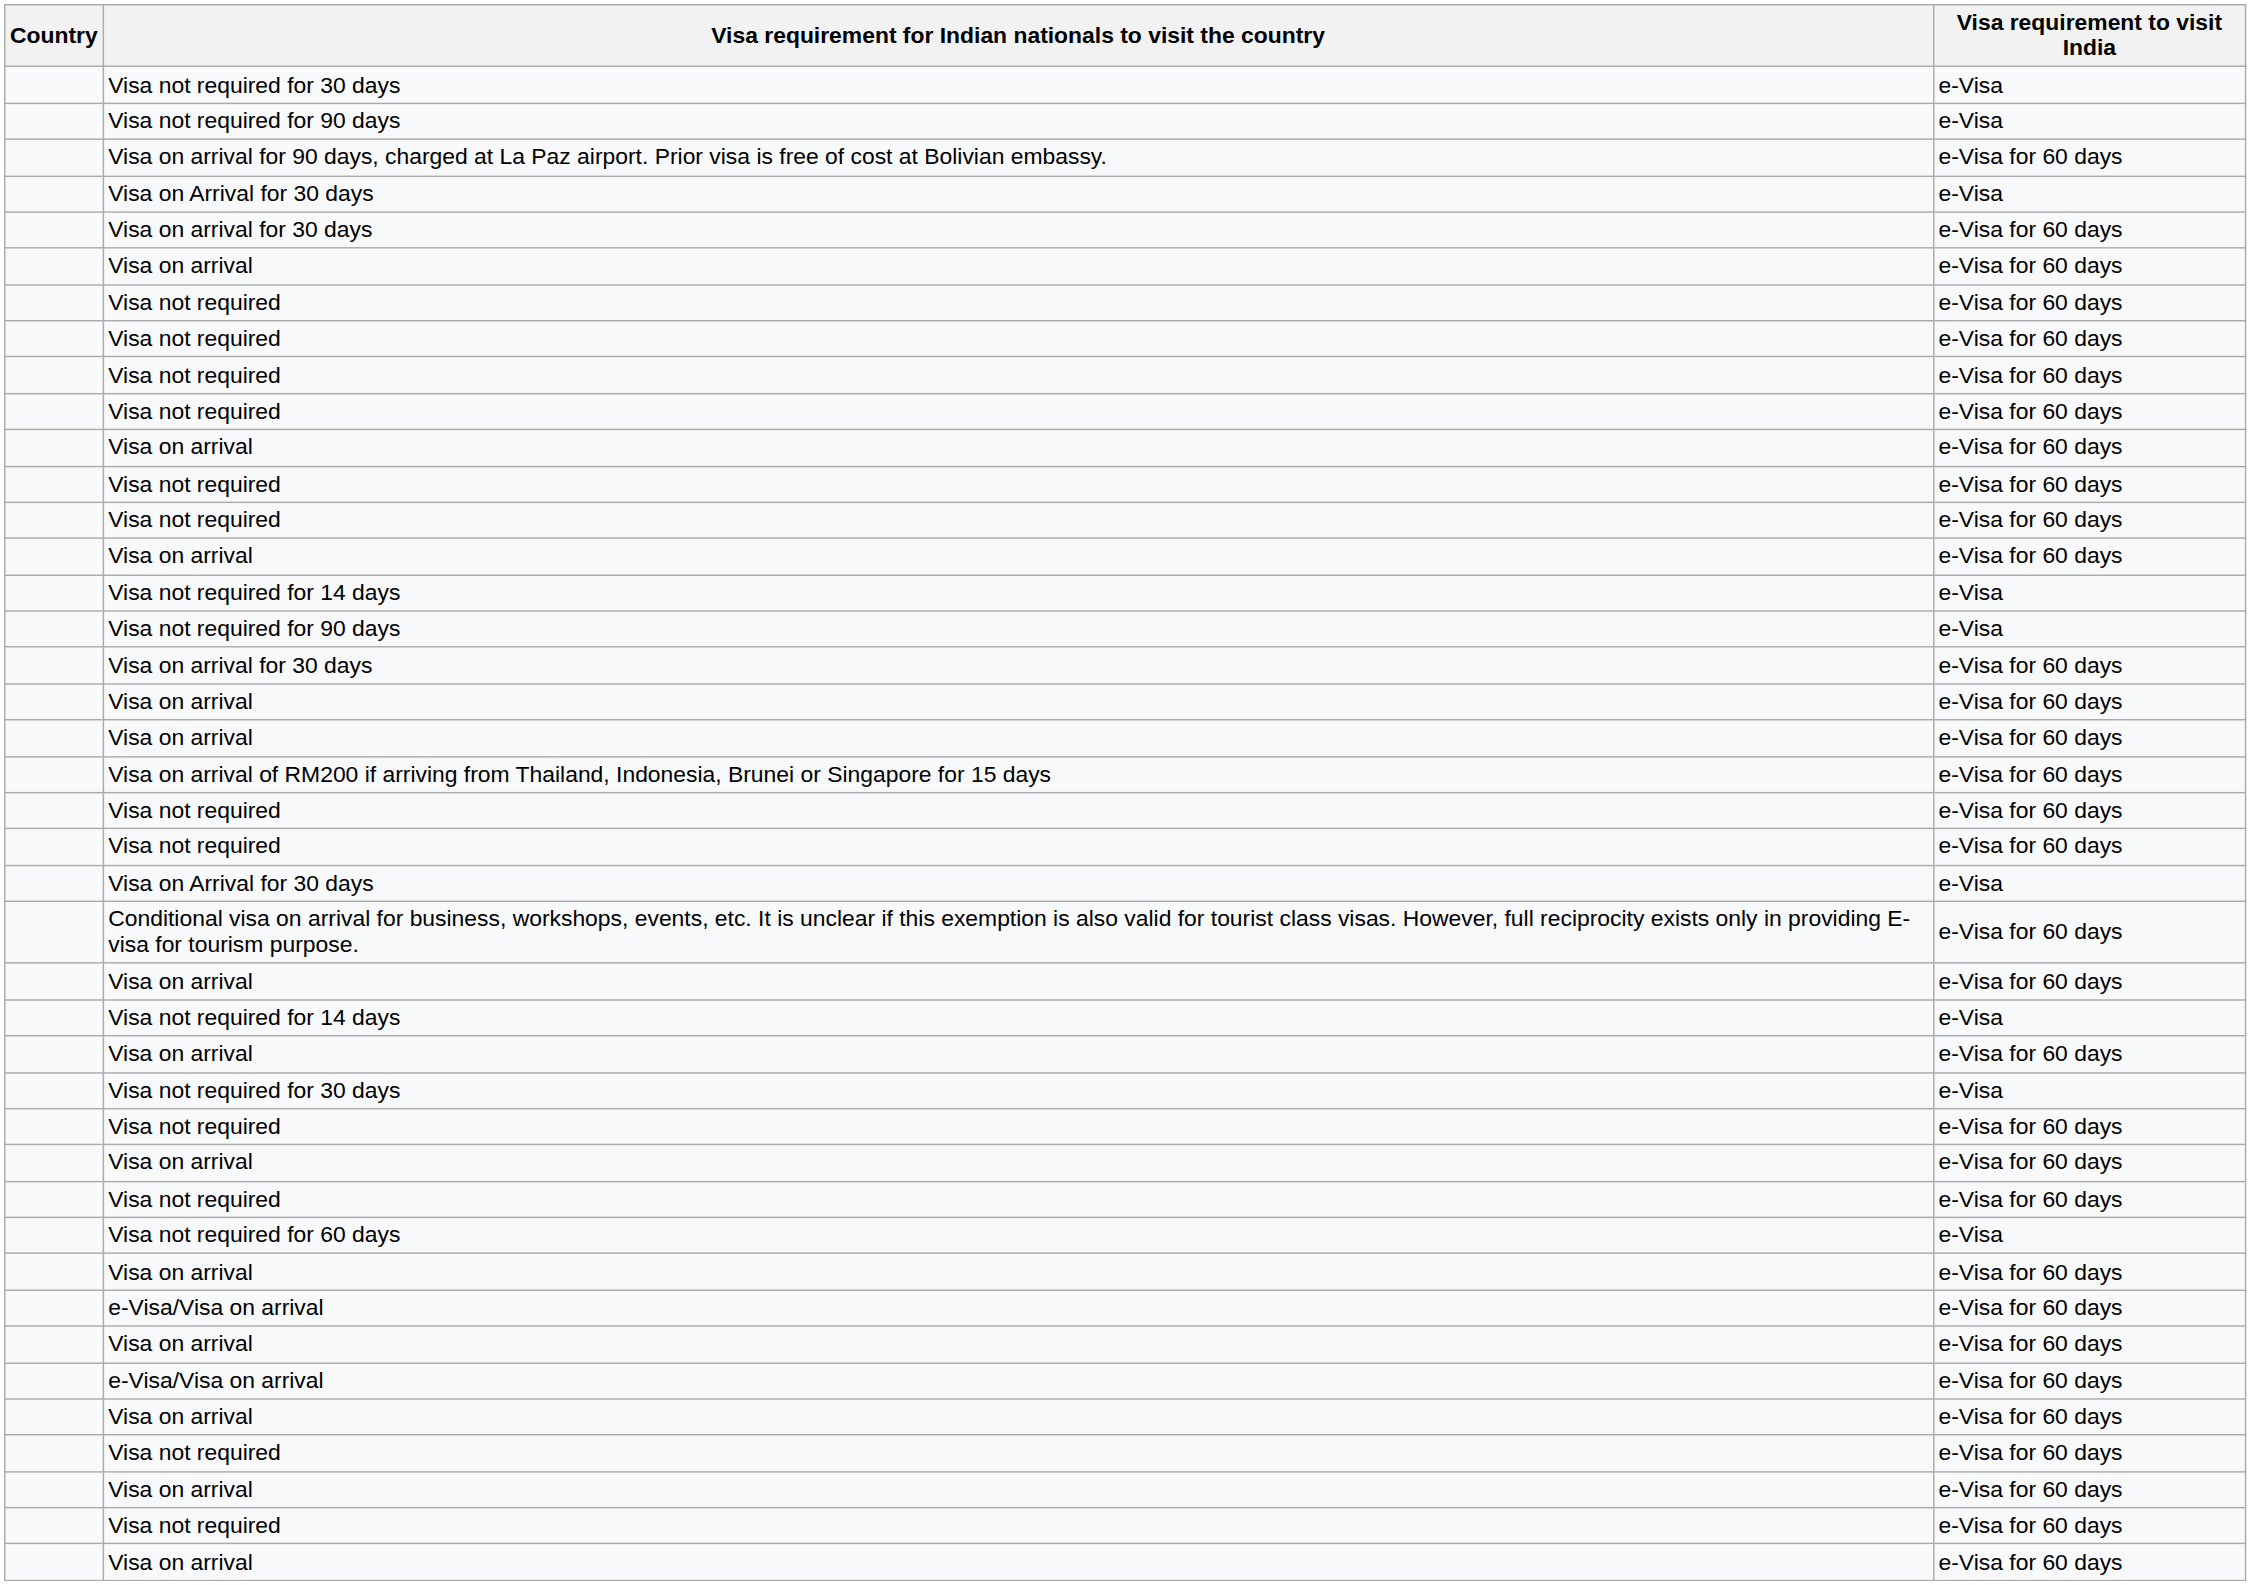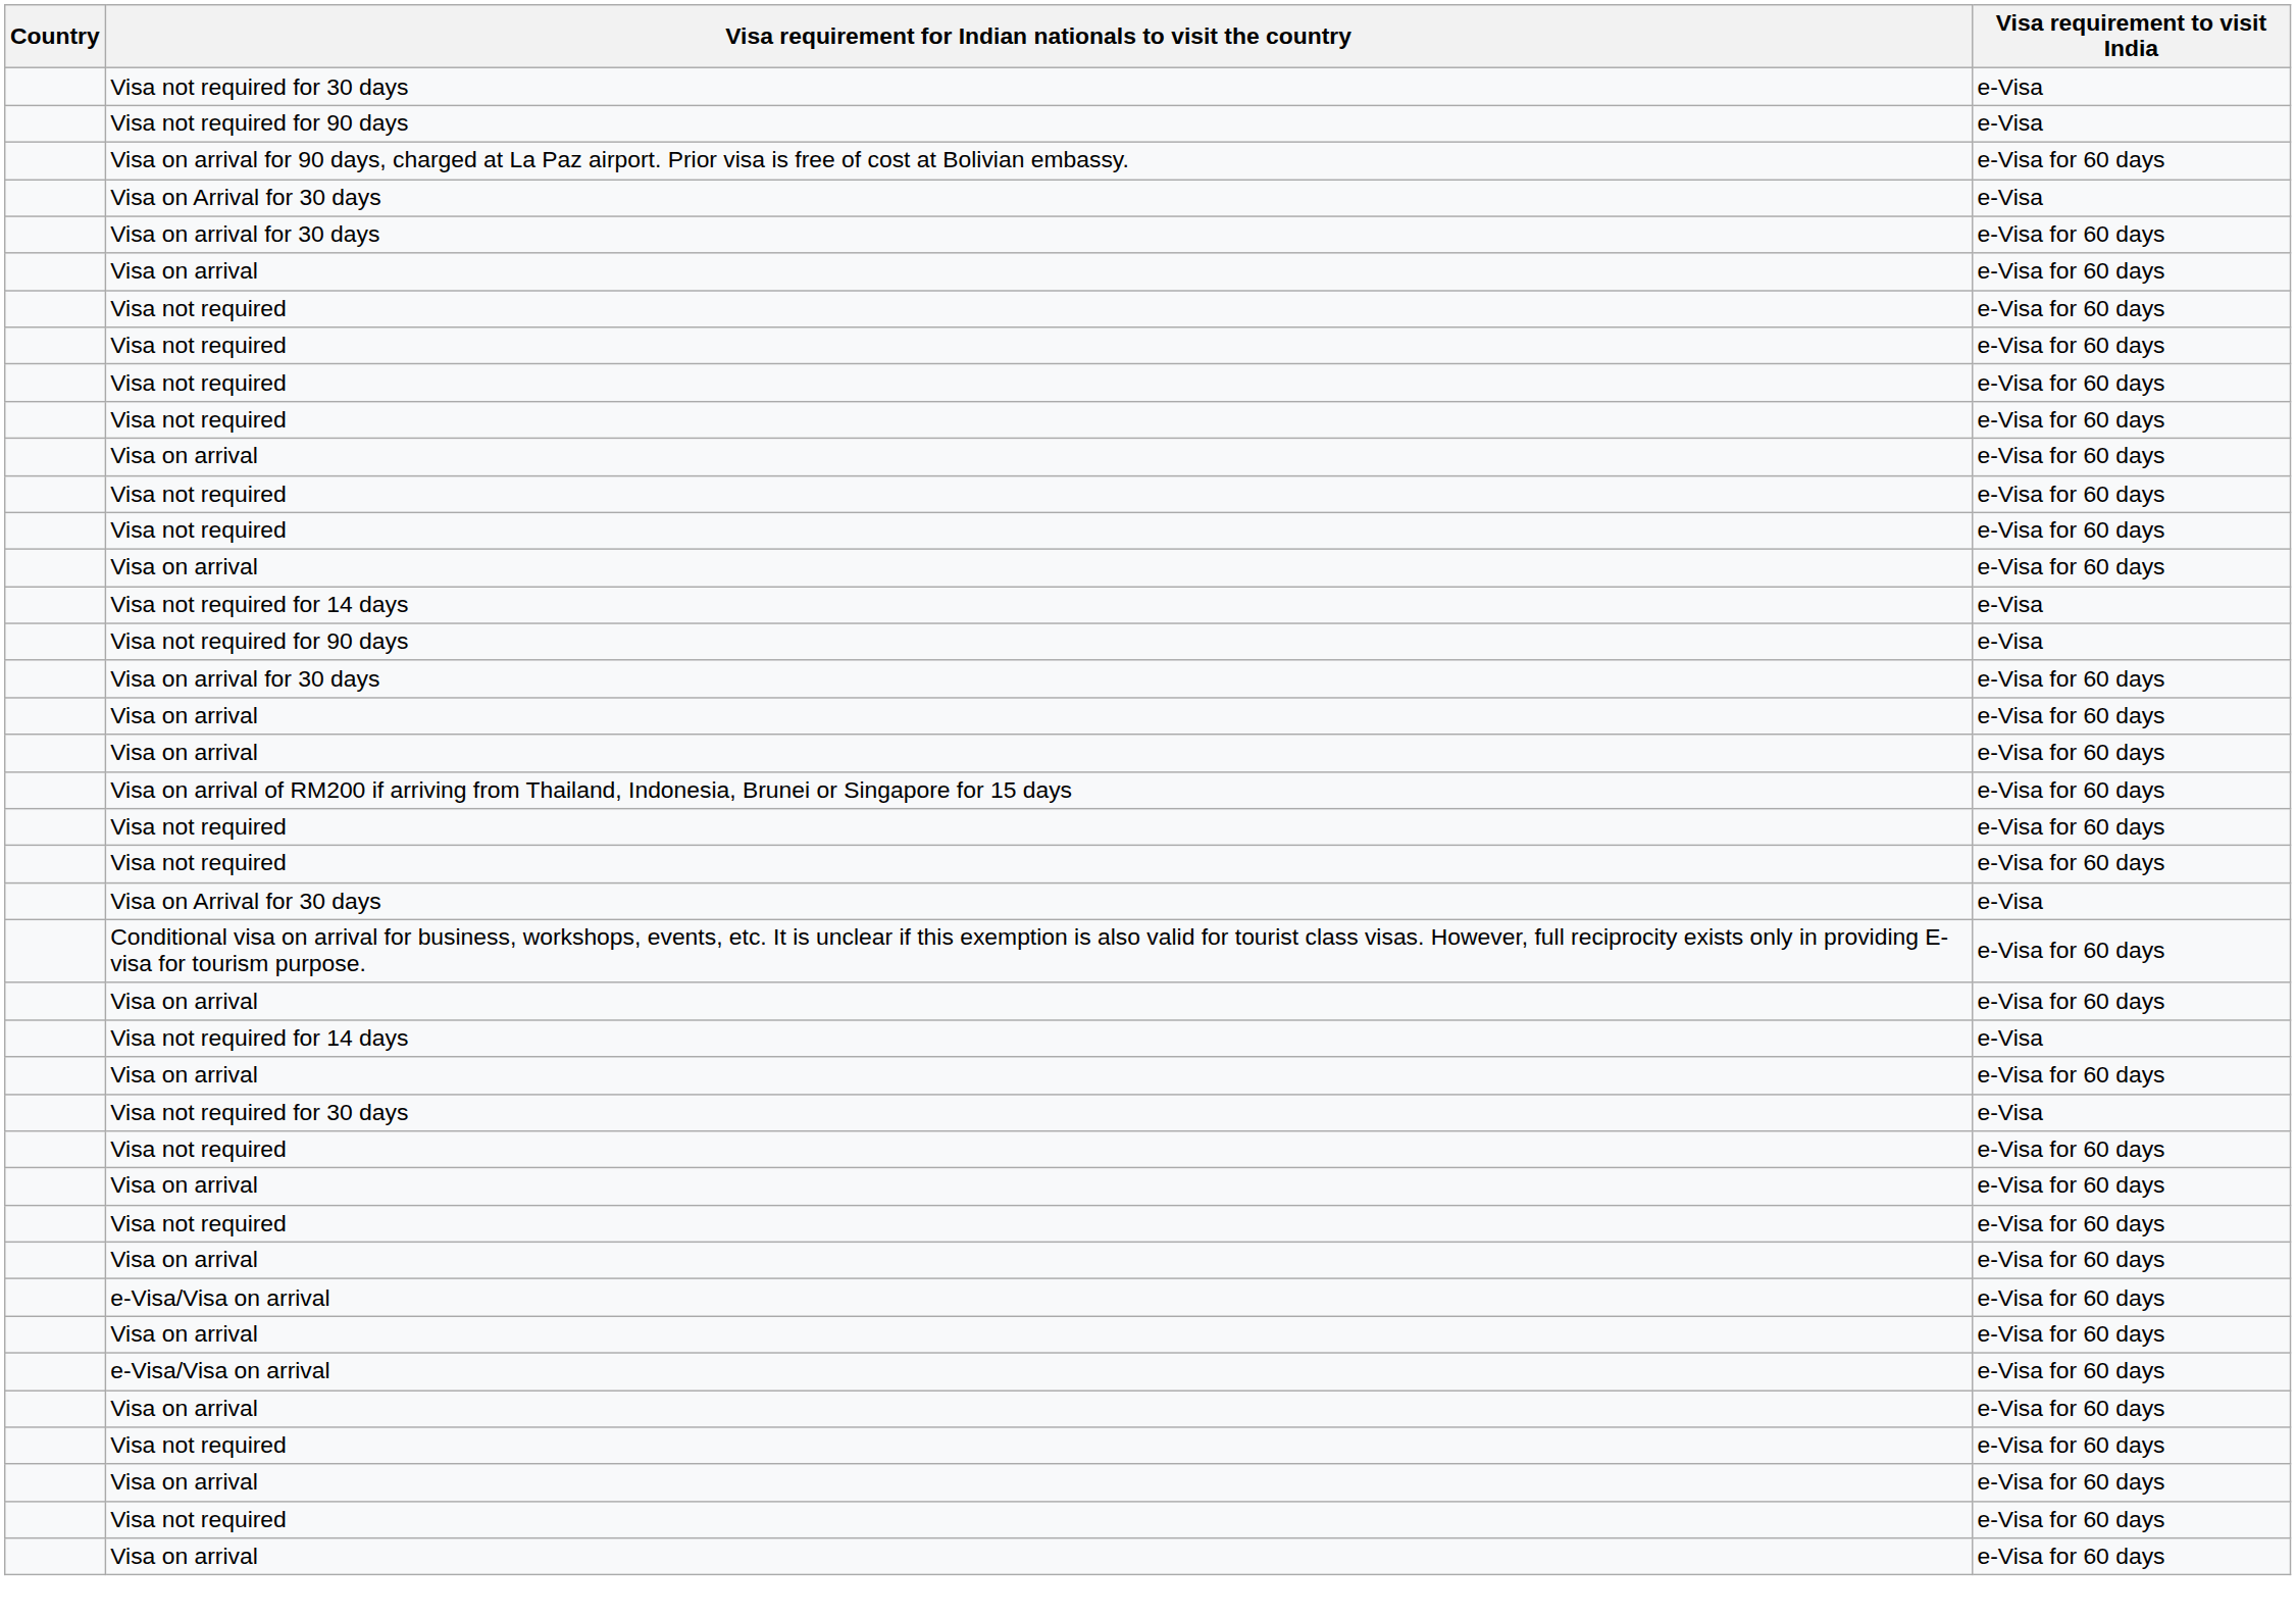 <table class="wikitable sortable sticky-header" style="background:#f8f9faff;">
 <tr>
 <th>Country</th>
 <th>Visa requirement for Indian nationals to visit the country</th>
 <th>Visa requirement to visit India</th>
 </tr>
 <tr>
 <td></td>
 <td>Visa not required for 30 days</td>
 <td>e-Visa</td>
 </tr>
 <tr>
 <td></td>
 <td>Visa not required for 90 days</td>
 <td>e-Visa</td>
 </tr>
 <tr>
 <td></td>
 <td>Visa on arrival for 90 days, charged at La Paz airport. Prior visa is free of cost at Bolivian embassy.</td>
 <td>e-Visa for 60 days</td>
 </tr>
 <tr>
 <td></td>
 <td>Visa on Arrival for 30 days</td>
 <td>e-Visa</td>
 </tr>
 <tr>
 <td></td>
 <td>Visa on arrival for 30 days</td>
 <td>e-Visa for 60 days</td>
 </tr>
 <tr>
 <td></td>
 <td>Visa on arrival</td>
 <td>e-Visa for 60 days</td>
 </tr>
 <tr>
 <td></td>
 <td>Visa not required</td>
 <td>e-Visa for 60 days</td>
 </tr>
 <tr>
 <td></td>
 <td>Visa not required</td>
 <td>e-Visa for 60 days</td>
 </tr>
 <tr>
 <td></td>
 <td>Visa not required</td>
 <td>e-Visa for 60 days</td>
 </tr>
 <tr>
 <td></td>
 <td>Visa not required</td>
 <td>e-Visa for 60 days</td>
 </tr>
 <tr>
 <td></td>
 <td>Visa on arrival</td>
 <td>e-Visa for 60 days</td>
 </tr>
 <tr>
 <td></td>
 <td>Visa not required</td>
 <td>e-Visa for 60 days</td>
 </tr>
 <tr>
 <td></td>
 <td>Visa not required</td>
 <td>e-Visa for 60 days</td>
 </tr>
 <tr>
 <td></td>
 <td>Visa on arrival</td>
 <td>e-Visa for 60 days</td>
 </tr>
 <tr>
 <td></td>
 <td>Visa not required for 14 days</td>
 <td>e-Visa</td>
 </tr>
 <tr>
 <td></td>
 <td>Visa not required for 90 days</td>
 <td>e-Visa</td>
 </tr>
 <tr>
 <td></td>
 <td>Visa on arrival for 30 days</td>
 <td>e-Visa for 60 days</td>
 </tr>
 <tr>
 <td></td>
 <td>Visa on arrival</td>
 <td>e-Visa for 60 days</td>
 </tr>
 <tr>
 <td></td>
 <td>Visa on arrival</td>
 <td>e-Visa for 60 days</td>
 </tr>
 <tr>
 <td></td>
 <td>Visa on arrival of RM200 if arriving from Thailand, Indonesia, Brunei or Singapore for 15 days</td>
 <td>e-Visa for 60 days</td>
 </tr>
 <tr>
 <td></td>
 <td>Visa not required</td>
 <td>e-Visa for 60 days</td>
 </tr>
 <tr>
 <td></td>
 <td>Visa not required</td>
 <td>e-Visa for 60 days</td>
 </tr>
 <tr>
 <td></td>
 <td>Visa on Arrival for 30 days</td>
 <td>e-Visa</td>
 </tr>
 <tr>
 <td></td>
 <td>Conditional visa on arrival for business, workshops, events, etc. It is unclear if this exemption is also valid for tourist class visas. However, full reciprocity exists only in providing E-visa for tourism purpose.</td>
 <td>e-Visa for 60 days</td>
 </tr>
 <tr>
 <td></td>
 <td>Visa on arrival</td>
 <td>e-Visa for 60 days</td>
 </tr>
 <tr>
 <td></td>
 <td>Visa not required for 14 days</td>
 <td>e-Visa</td>
 </tr>
 <tr>
 <td></td>
 <td>Visa on arrival</td>
 <td>e-Visa for 60 days</td>
 </tr>
 <tr>
 <td></td>
 <td>Visa not required for 30 days</td>
 <td>e-Visa</td>
 </tr>
 <tr>
 <td></td>
 <td>Visa not required</td>
 <td>e-Visa for 60 days</td>
 </tr>
 <tr>
 <td></td>
 <td>Visa on arrival</td>
 <td>e-Visa for 60 days</td>
 </tr>
 <tr>
 <td></td>
 <td>Visa not required</td>
 <td>e-Visa for 60 days</td>
 </tr>
 <tr>
 <td></td>
-<td>Visa not required for 60 days</td>
-<td>e-Visa</td>
-</tr>
-<tr>
-<td></td>
 <td>Visa on arrival</td>
 <td>e-Visa for 60 days</td>
 </tr>
 <tr>
 <td></td>
 <td>e-Visa/Visa on arrival</td>
 <td>e-Visa for 60 days</td>
 </tr>
 <tr>
 <td></td>
 <td>Visa on arrival</td>
 <td>e-Visa for 60 days</td>
 </tr>
 <tr>
 <td></td>
 <td>e-Visa/Visa on arrival</td>
 <td>e-Visa for 60 days</td>
 </tr>
 <tr>
 <td></td>
 <td>Visa on arrival</td>
 <td>e-Visa for 60 days</td>
 </tr>
 <tr>
 <td></td>
 <td>Visa not required</td>
 <td>e-Visa for 60 days</td>
 </tr>
 <tr>
 <td></td>
 <td>Visa on arrival</td>
 <td>e-Visa for 60 days</td>
 </tr>
 <tr>
 <td></td>
 <td>Visa not required</td>
 <td>e-Visa for 60 days</td>
 </tr>
 <tr>
 <td></td>
 <td>Visa on arrival</td>
 <td>e-Visa for 60 days</td>
 </tr>
 </table>
